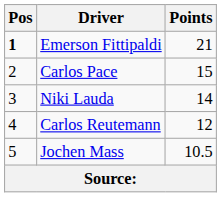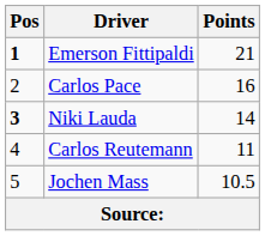 <table class="wikitable" style="font-size: 95%;">
 <tr>
 <th>Pos</th>
 <th>Driver</th>
 <th>Points</th>
 </tr>
 <tr>
 <td><strong>1</strong></td>
 <td> <a href='#'>Emerson Fittipaldi</a></td>
 <td align="right">21</td>
 </tr>
 <tr>
 <td>2</td>
 <td> <a href='#'>Carlos Pace</a></td>
-<td align="right">15</td>
+<td align="right">16</td>
 </tr>
 <tr>
-<td>3</td>
+<td><strong>3</strong></td>
 <td> <a href='#'>Niki Lauda</a></td>
 <td align="right">14</td>
 </tr>
 <tr>
 <td>4</td>
 <td> <a href='#'>Carlos Reutemann</a></td>
-<td align="right">12</td>
+<td align="right">11</td>
 </tr>
 <tr>
 <td>5</td>
 <td> <a href='#'>Jochen Mass</a></td>
 <td align="right">10.5</td>
 </tr>
 <tr>
 <th colspan=4>Source:</th>
 </tr>
 </table>
